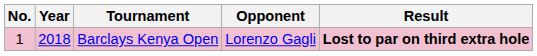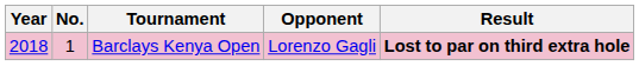 <table class="wikitable" style="font-size:95%;">
 <tr>
+<th>Year</th>
 <th>No.</th>
-<th>Year</th>
 <th>Tournament</th>
 <th>Opponent</th>
 <th>Result</th>
 </tr>
 <tr style="background:#F2C1D1;">
+<td><a href='#'>2018</a></td>
 <td align=center>1</td>
-<td><a href='#'>2018</a></td>
 <td><a href='#'>Barclays Kenya Open</a></td>
 <td> <a href='#'>Lorenzo Gagli</a></td>
 <td><strong>Lost to par on third extra hole</strong></td>
 </tr>
 </table>
